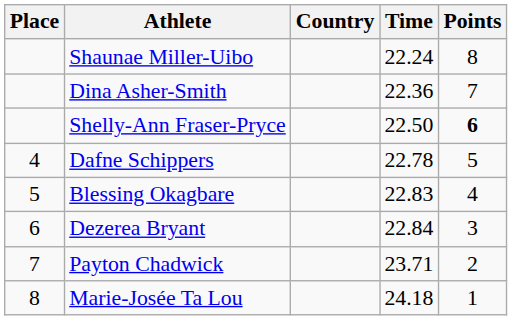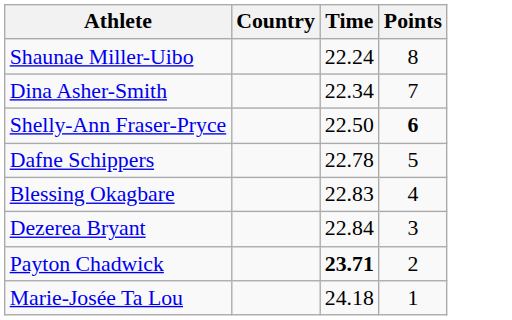 <table class="wikitable">
 <tr>
-<th>Place</th>
 <th>Athlete</th>
 <th>Country</th>
 <th>Time</th>
 <th>Points</th>
 </tr>
 <tr>
-<td align=center></td>
 <td><a href='#'>Shaunae Miller-Uibo</a></td>
 <td></td>
 <td>22.24</td>
 <td align=center>8</td>
 </tr>
 <tr>
-<td align=center></td>
 <td><a href='#'>Dina Asher-Smith</a></td>
 <td></td>
-<td>22.36</td>
+<td>22.34</td>
 <td align=center>7</td>
 </tr>
 <tr>
-<td align=center></td>
 <td><a href='#'>Shelly-Ann Fraser-Pryce</a></td>
 <td></td>
 <td>22.50</td>
 <td align=center><strong>6</strong></td>
 </tr>
 <tr>
-<td align=center>4</td>
 <td><a href='#'>Dafne Schippers</a></td>
 <td></td>
 <td>22.78</td>
 <td align=center>5</td>
 </tr>
 <tr>
-<td align=center>5</td>
 <td><a href='#'>Blessing Okagbare</a></td>
 <td></td>
 <td>22.83</td>
 <td align=center>4</td>
 </tr>
 <tr>
-<td align=center>6</td>
 <td><a href='#'>Dezerea Bryant</a></td>
 <td></td>
 <td>22.84</td>
 <td align=center>3</td>
 </tr>
 <tr>
-<td align=center>7</td>
 <td><a href='#'>Payton Chadwick</a></td>
 <td></td>
-<td>23.71</td>
+<td><strong>23.71</strong></td>
 <td align=center>2</td>
 </tr>
 <tr>
-<td align=center>8</td>
 <td><a href='#'>Marie-Josée Ta Lou</a></td>
 <td></td>
 <td>24.18</td>
 <td align=center>1</td>
 </tr>
 </table>
